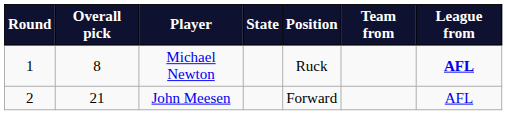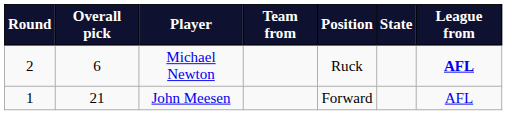 <table class="wikitable" style="text-align:center; font-size:100%; width:60%;">
 <tr style="color:#FFFFFF;">
 <th style="background:#0F1131; border: solid black 1px;">Round</th>
 <th style="background:#0F1131; border: solid black 1px;">Overall pick</th>
 <th style="background:#0F1131; border: solid black 1px;">Player</th>
+<th style="background:#0F1131; border: solid black 1px;">Team from</th>
+<th style="background:#0F1131; border: solid black 1px;">Position</th>
 <th style="background:#0F1131; border: solid black 1px;">State</th>
-<th style="background:#0F1131; border: solid black 1px;">Position</th>
-<th style="background:#0F1131; border: solid black 1px;">Team from</th>
 <th style="background:#0F1131; border: solid black 1px;">League from</th>
 </tr>
 <tr>
-<td>1</td>
-<td>8</td>
+<td>2</td>
+<td>6</td>
 <td><a href='#'>Michael Newton</a></td>
 <td></td>
 <td>Ruck</td>
 <td></td>
 <td><strong><a href='#'>AFL</a></strong></td>
 </tr>
 <tr>
-<td>2</td>
+<td>1</td>
 <td>21</td>
 <td><a href='#'>John Meesen</a></td>
 <td></td>
 <td>Forward</td>
 <td></td>
 <td><a href='#'>AFL</a></td>
 </tr>
 </table>
